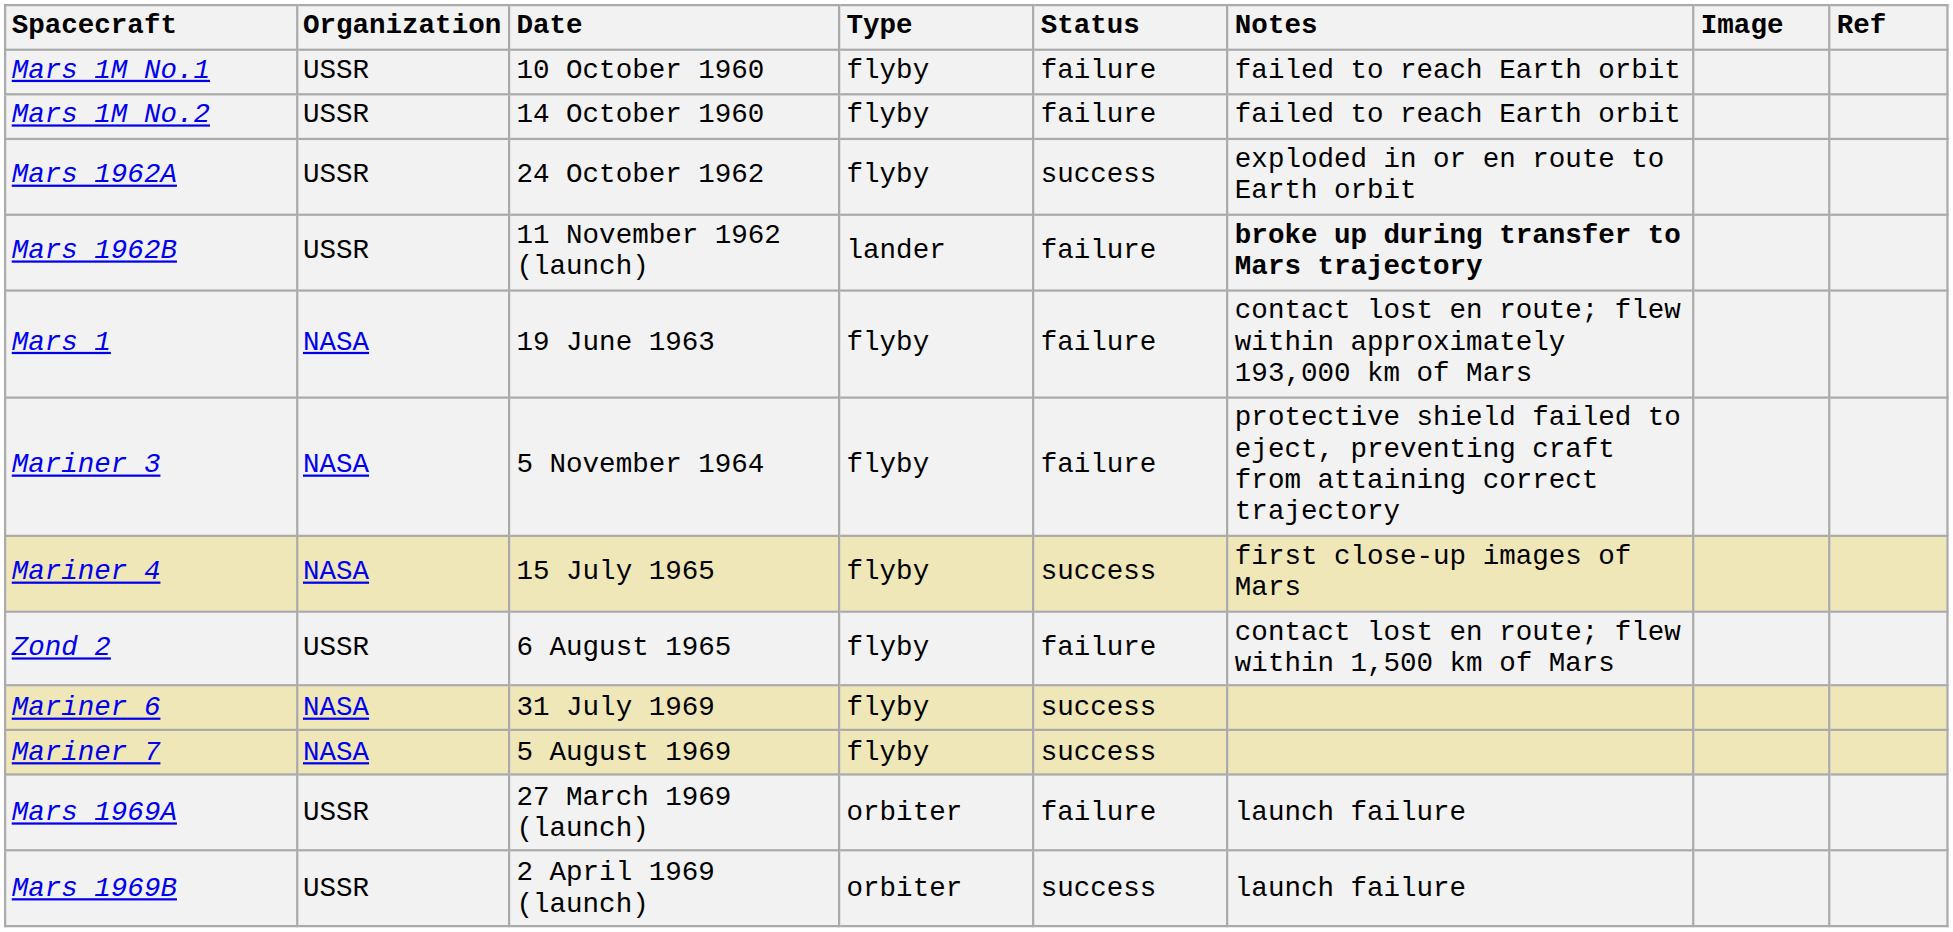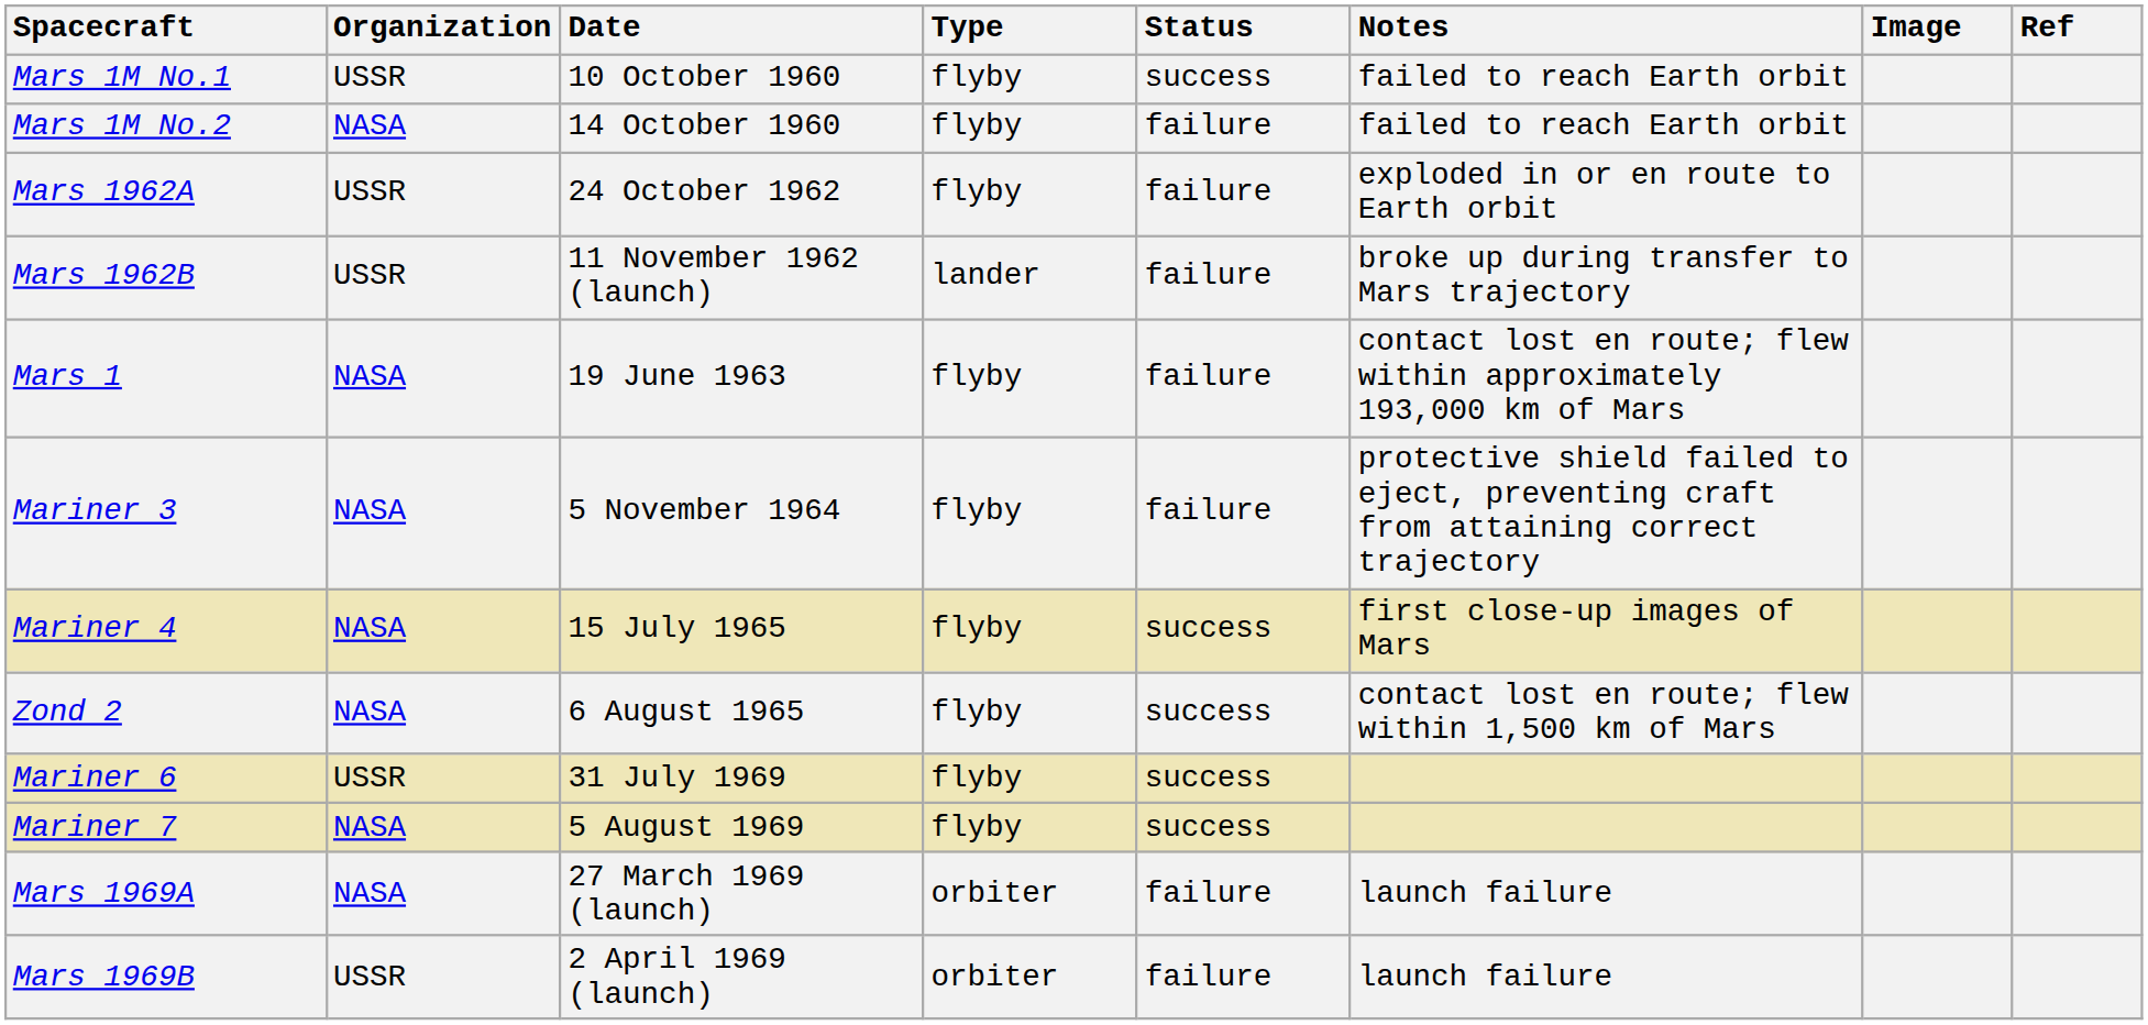 <table class="wikitable sticky-header" style="font-size:95%;">
 <tr>
 <th colspan="2"  style="text-align:left; width:15%;">Spacecraft</th>
 <th style="text-align:left; width:11%;">Organization</th>
 <th style="text-align:left; width:17%;">Date</th>
 <th style="text-align:left; width:10%;">Type</th>
 <th style="text-align:left; width:10%;">Status</th>
 <th style="text-align:left; width:24%;">Notes</th>
 <th style="text-align:left; width:7%;">Image</th>
 <th style="text-align:left; width:6%;">Ref</th>
 </tr>
 <tr style="background:#F2F2F2">
 <td colspan="2"><em><a href='#'>Mars 1M No.1</a></em></td>
 <td> USSR</td>
 <td>10 October 1960</td>
 <td>flyby</td>
-<td>failure</td>
+<td>success</td>
 <td>failed to reach Earth orbit</td>
 <td></td>
 <td></td>
 </tr>
 <tr style="background:#F2F2F2">
 <td colspan="2"><em><a href='#'>Mars 1M No.2</a></em></td>
-<td> USSR</td>
+<td> <a href='#'>NASA</a></td>
 <td>14 October 1960</td>
 <td>flyby</td>
 <td>failure</td>
 <td>failed to reach Earth orbit</td>
 <td></td>
 <td></td>
 </tr>
 <tr style="background:#F2F2F2">
 <td colspan="2"><em><a href='#'>Mars 1962A</a></em></td>
 <td> USSR</td>
 <td>24 October 1962</td>
 <td>flyby</td>
-<td>success</td>
+<td>failure</td>
 <td>exploded in or en route to Earth orbit</td>
 <td></td>
 <td></td>
 </tr>
 <tr style="background:#F2F2F2">
 <td colspan="2"><em><a href='#'>Mars 1962B</a></em></td>
 <td> USSR</td>
 <td>11 November 1962 (launch)</td>
 <td>lander</td>
 <td>failure</td>
-<td><strong>broke up during transfer to Mars trajectory</strong></td>
+<td>broke up during transfer to Mars trajectory</td>
 <td></td>
 <td></td>
 </tr>
 <tr style="background:#F2F2F2">
 <td colspan="2"><em><a href='#'>Mars 1</a></em></td>
 <td> <a href='#'>NASA</a></td>
 <td>19 June 1963</td>
 <td>flyby</td>
 <td>failure</td>
 <td>contact lost en route; flew within approximately 193,000 km of Mars</td>
 <td></td>
 <td></td>
 </tr>
 <tr style="background:#F2F2F2">
 <td colspan="2"><em><a href='#'>Mariner 3</a></em></td>
 <td> <a href='#'>NASA</a></td>
 <td>5 November 1964</td>
 <td>flyby</td>
 <td>failure</td>
 <td>protective shield failed to eject, preventing craft from attaining correct trajectory</td>
 <td></td>
 <td></td>
 </tr>
 <tr style="background:#EFE7B8">
 <td colspan="2"><em><a href='#'>Mariner 4</a></em></td>
 <td> <a href='#'>NASA</a></td>
 <td>15 July 1965</td>
 <td>flyby</td>
 <td>success</td>
 <td>first close-up images of Mars</td>
 <td></td>
 <td></td>
 </tr>
 <tr style="background:#F2F2F2">
 <td colspan="2"><em><a href='#'>Zond 2</a></em></td>
-<td> USSR</td>
+<td> <a href='#'>NASA</a></td>
 <td>6 August 1965</td>
 <td>flyby</td>
-<td>failure</td>
+<td>success</td>
 <td>contact lost en route; flew within 1,500 km of Mars</td>
 <td></td>
 <td></td>
 </tr>
 <tr style="background:#EFE7B8">
 <td colspan="2"><em><a href='#'>Mariner 6</a></em></td>
-<td> <a href='#'>NASA</a></td>
+<td> USSR</td>
 <td>31 July 1969</td>
 <td>flyby</td>
 <td>success</td>
 <td></td>
 <td></td>
 <td></td>
 </tr>
 <tr style="background:#EFE7B8">
 <td colspan="2"><em><a href='#'>Mariner 7</a></em></td>
 <td> <a href='#'>NASA</a></td>
 <td>5 August 1969</td>
 <td>flyby</td>
 <td>success</td>
 <td></td>
 <td></td>
 <td></td>
 </tr>
 <tr style="background:#F2F2F2">
 <td colspan="2"><em><a href='#'>Mars 1969A</a></em></td>
-<td> USSR</td>
+<td> <a href='#'>NASA</a></td>
 <td>27 March 1969 (launch)</td>
 <td>orbiter</td>
 <td>failure</td>
 <td>launch failure</td>
 <td></td>
 <td></td>
 </tr>
 <tr style="background:#F2F2F2">
 <td colspan="2"><em><a href='#'>Mars 1969B</a></em></td>
 <td> USSR</td>
 <td>2 April 1969 (launch)</td>
 <td>orbiter</td>
-<td>success</td>
+<td>failure</td>
 <td>launch failure</td>
 <td></td>
 <td></td>
 </tr>
 </table>
